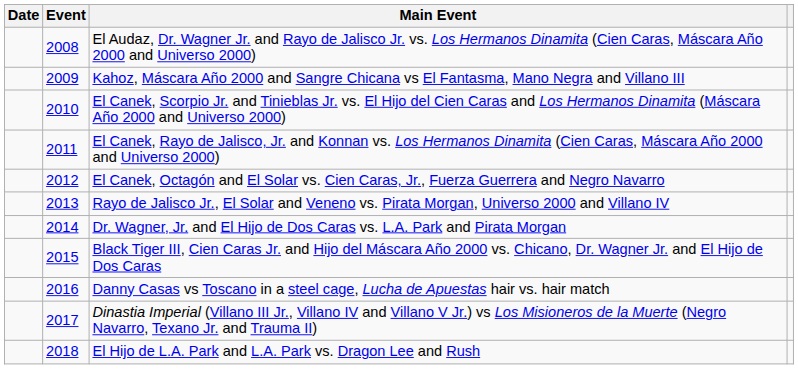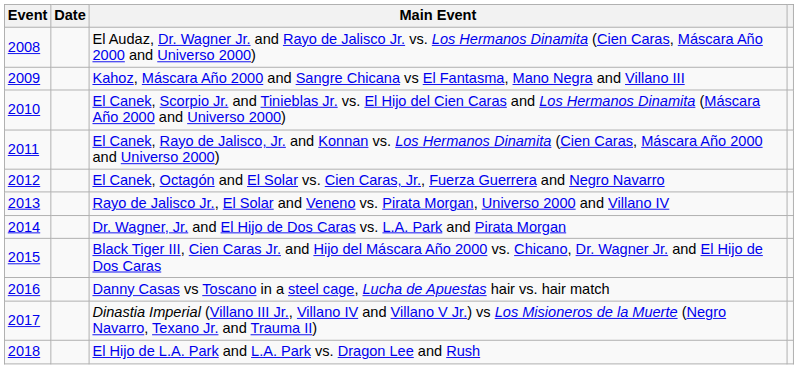 <table class="wikitable" align="center">
 <tr>
+<th>Event</th>
 <th>Date</th>
-<th>Event</th>
 <th>Main Event</th>
 <th class="unsortable"></th>
 </tr>
 <tr>
+<td><a href='#'>2008</a></td>
 <td></td>
-<td><a href='#'>2008</a></td>
 <td>El Audaz, <a href='#'>Dr. Wagner Jr.</a> and <a href='#'>Rayo de Jalisco Jr.</a> vs. <em><a href='#'>Los Hermanos Dinamita</a></em> (<a href='#'>Cien Caras</a>, <a href='#'>Máscara Año 2000</a> and <a href='#'>Universo 2000</a>)</td>
 <td></td>
 </tr>
 <tr>
+<td><a href='#'>2009</a></td>
 <td></td>
-<td><a href='#'>2009</a></td>
 <td><a href='#'>Kahoz</a>, <a href='#'>Máscara Año 2000</a> and <a href='#'>Sangre Chicana</a> vs <a href='#'>El Fantasma</a>, <a href='#'>Mano Negra</a> and <a href='#'>Villano III</a></td>
 <td></td>
 </tr>
 <tr>
+<td><a href='#'>2010</a></td>
 <td></td>
-<td><a href='#'>2010</a></td>
 <td><a href='#'>El Canek</a>, <a href='#'>Scorpio Jr.</a> and <a href='#'>Tinieblas Jr.</a> vs. <a href='#'>El Hijo del Cien Caras</a> and <em><a href='#'>Los Hermanos Dinamita</a></em> (<a href='#'>Máscara Año 2000</a> and <a href='#'>Universo 2000</a>)</td>
 <td></td>
 </tr>
 <tr>
+<td><a href='#'>2011</a></td>
 <td></td>
-<td><a href='#'>2011</a></td>
 <td><a href='#'>El Canek</a>, <a href='#'>Rayo de Jalisco, Jr.</a> and <a href='#'>Konnan</a> vs. <em><a href='#'>Los Hermanos Dinamita</a></em> (<a href='#'>Cien Caras</a>, <a href='#'>Máscara Año 2000</a> and <a href='#'>Universo 2000</a>)</td>
 <td></td>
 </tr>
 <tr>
+<td><a href='#'>2012</a></td>
 <td></td>
-<td><a href='#'>2012</a></td>
 <td><a href='#'>El Canek</a>, <a href='#'>Octagón</a> and <a href='#'>El Solar</a> vs. <a href='#'>Cien Caras, Jr.</a>, <a href='#'>Fuerza Guerrera</a> and <a href='#'>Negro Navarro</a></td>
 <td></td>
 </tr>
 <tr>
+<td><a href='#'>2013</a></td>
 <td></td>
-<td><a href='#'>2013</a></td>
 <td><a href='#'>Rayo de Jalisco Jr.</a>, <a href='#'>El Solar</a> and <a href='#'>Veneno</a> vs. <a href='#'>Pirata Morgan</a>, <a href='#'>Universo 2000</a> and <a href='#'>Villano IV</a></td>
 <td></td>
 </tr>
 <tr>
+<td><a href='#'>2014</a></td>
 <td></td>
-<td><a href='#'>2014</a></td>
 <td><a href='#'>Dr. Wagner, Jr.</a> and <a href='#'>El Hijo de Dos Caras</a> vs. <a href='#'>L.A. Park</a> and <a href='#'>Pirata Morgan</a></td>
 <td></td>
 </tr>
 <tr>
+<td><a href='#'>2015</a></td>
 <td></td>
-<td><a href='#'>2015</a></td>
 <td><a href='#'>Black Tiger III</a>, <a href='#'>Cien Caras Jr.</a> and <a href='#'>Hijo del Máscara Año 2000</a> vs. <a href='#'>Chicano</a>, <a href='#'>Dr. Wagner Jr.</a> and <a href='#'>El Hijo de Dos Caras</a></td>
 <td></td>
 </tr>
 <tr>
+<td><a href='#'>2016</a></td>
 <td></td>
-<td><a href='#'>2016</a></td>
 <td><a href='#'>Danny Casas</a> vs <a href='#'>Toscano</a> in a <a href='#'>steel cage</a>, <em><a href='#'>Lucha de Apuestas</a></em> hair vs. hair match</td>
 <td></td>
 </tr>
 <tr>
+<td><a href='#'>2017</a></td>
 <td></td>
-<td><a href='#'>2017</a></td>
 <td><em>Dinastia Imperial</em> (<a href='#'>Villano III Jr.</a>, <a href='#'>Villano IV</a> and <a href='#'>Villano V Jr.</a>) vs <em><a href='#'>Los Misioneros de la Muerte</a></em> (<a href='#'>Negro Navarro</a>, <a href='#'>Texano Jr.</a> and <a href='#'>Trauma II</a>)</td>
 <td></td>
 </tr>
 <tr>
+<td><a href='#'>2018</a></td>
 <td></td>
-<td><a href='#'>2018</a></td>
 <td><a href='#'>El Hijo de L.A. Park</a> and <a href='#'>L.A. Park</a> vs. <a href='#'>Dragon Lee</a> and <a href='#'>Rush</a></td>
 <td></td>
 </tr>
 </table>
